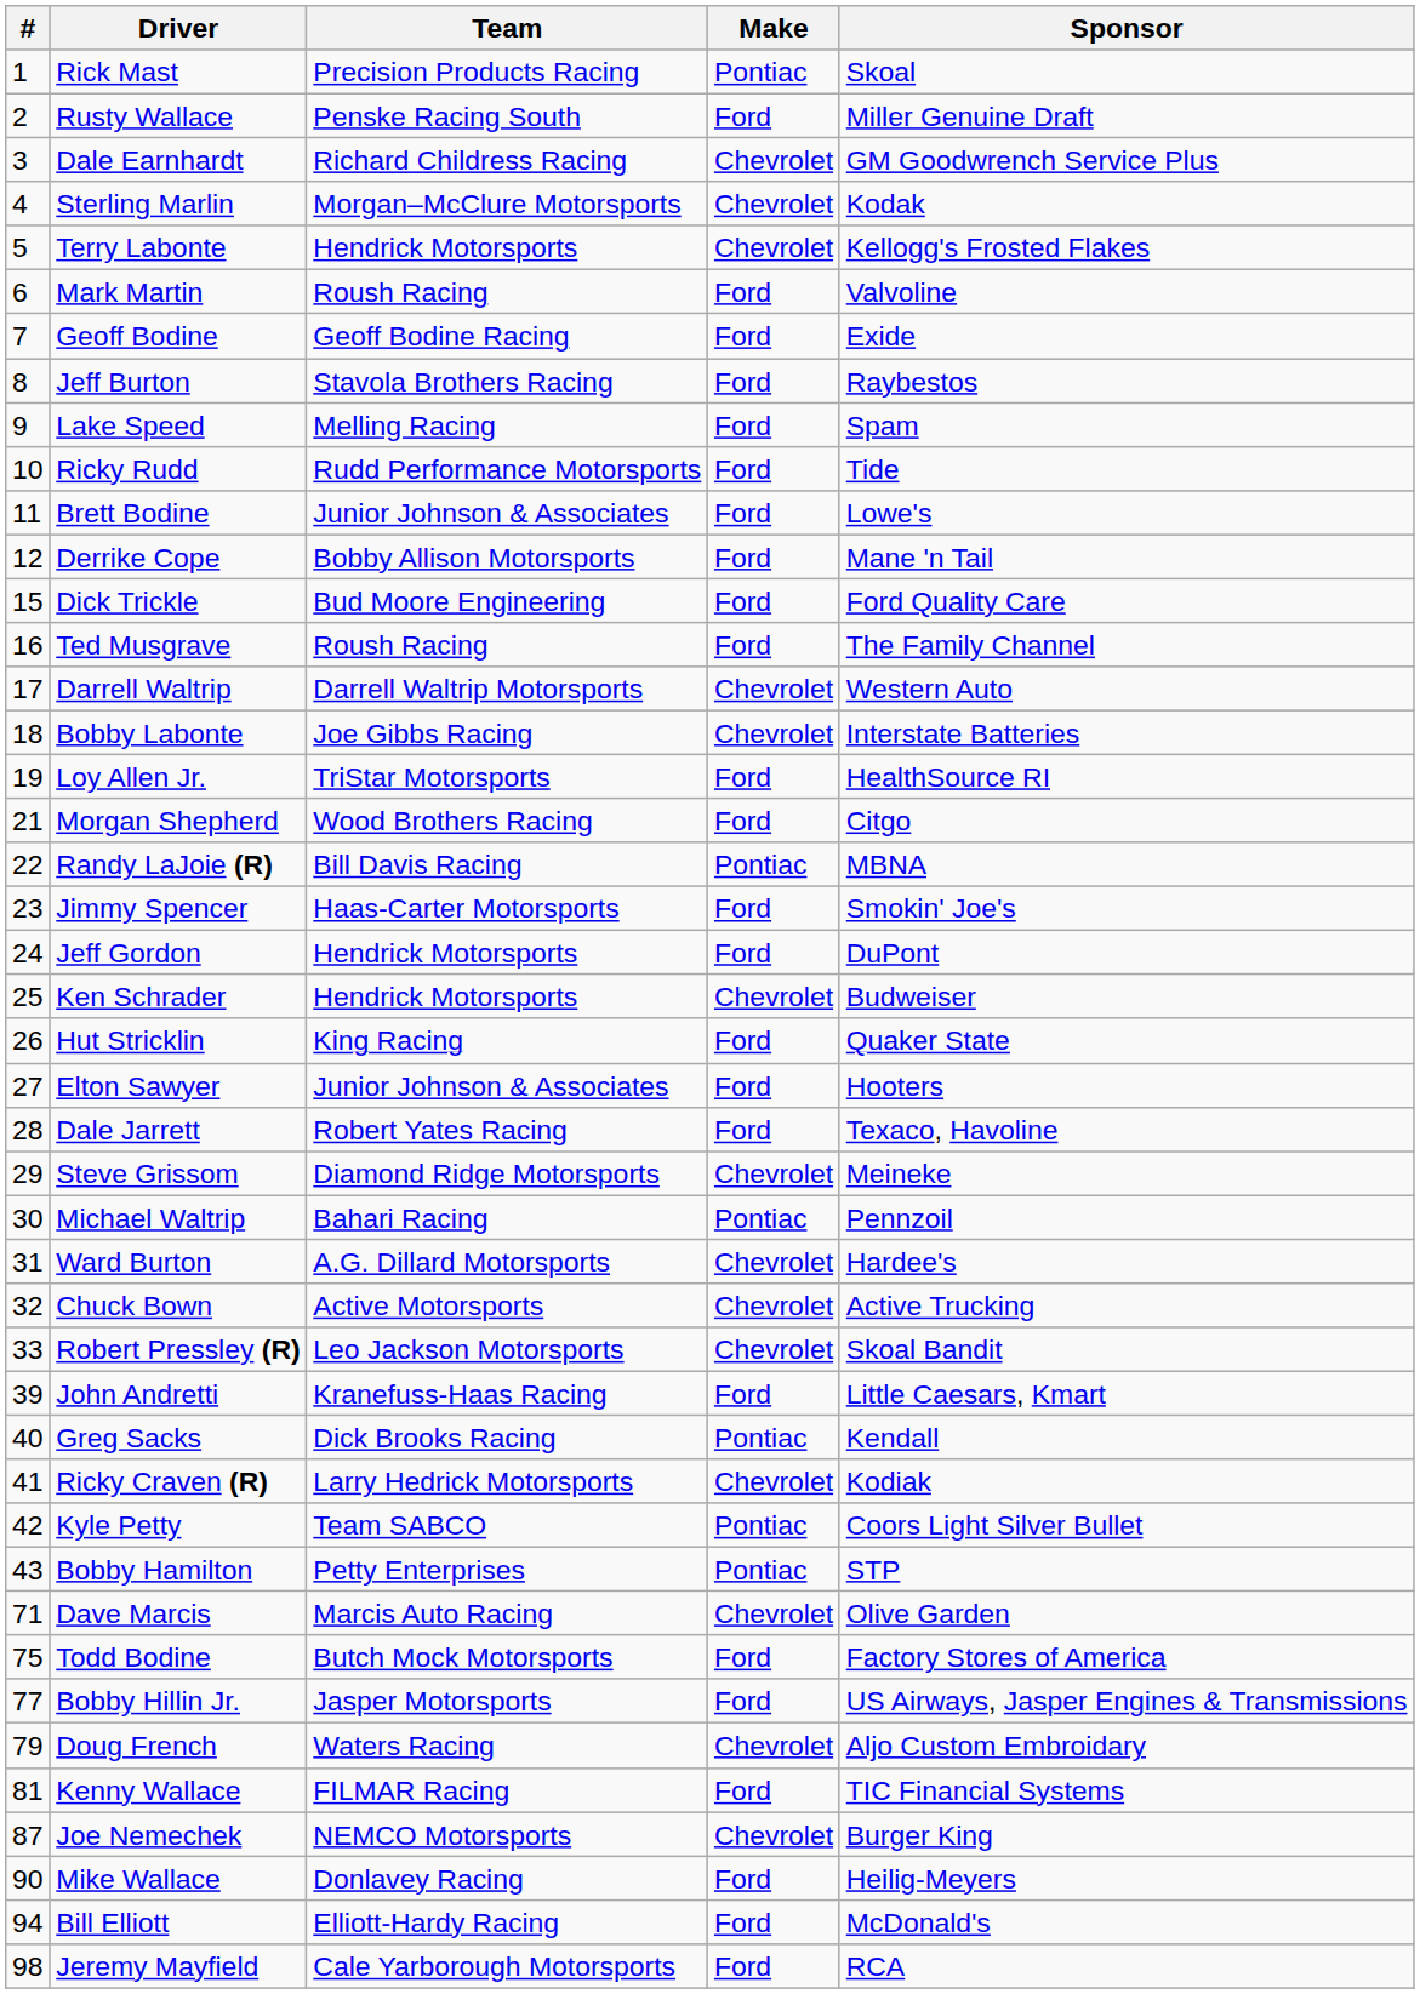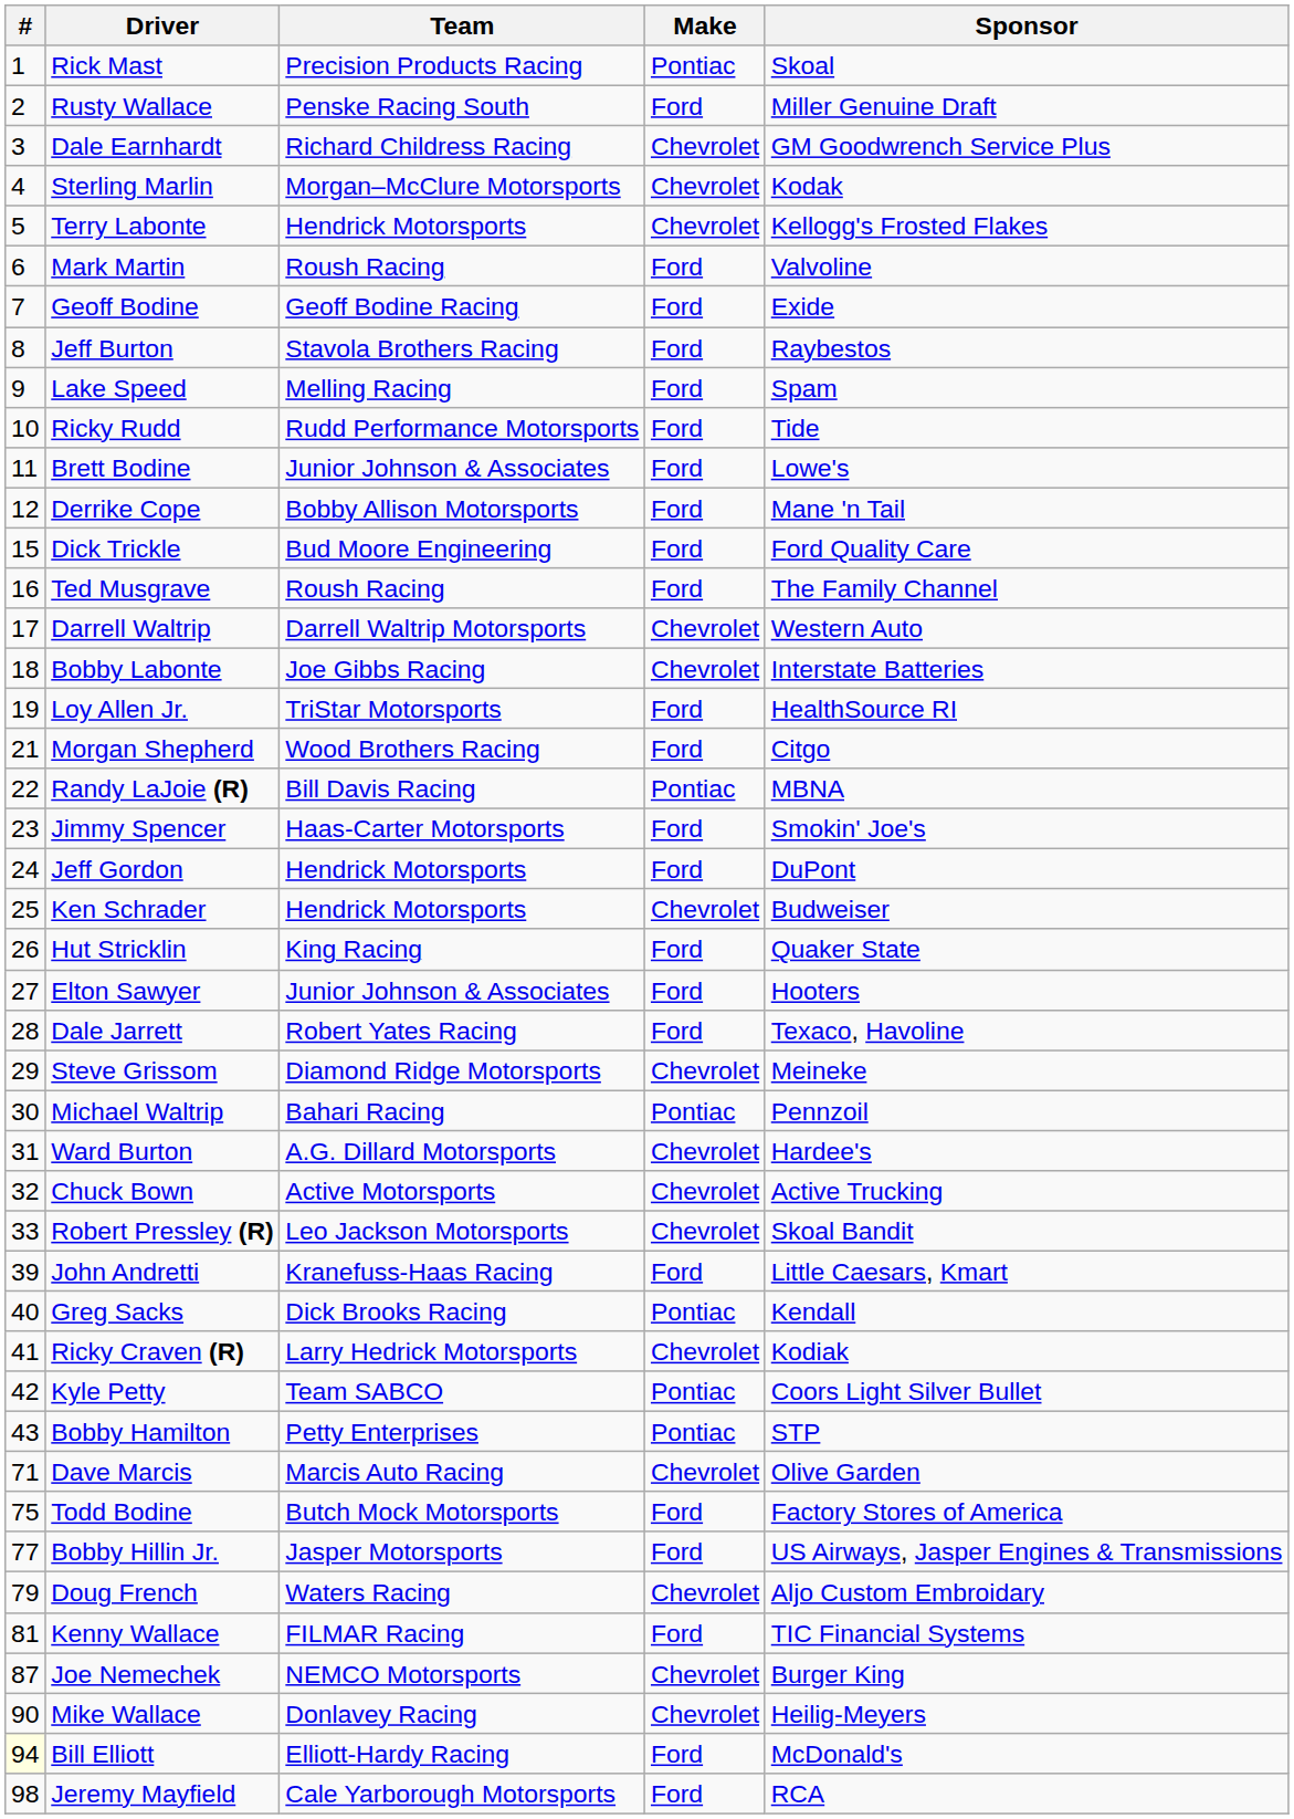 <table class="wikitable" style="font-size:95%">
 <tr>
 <th>#</th>
 <th>Driver</th>
 <th>Team</th>
 <th>Make</th>
 <th>Sponsor</th>
 </tr>
 <tr>
 <td>1</td>
 <td><a href='#'>Rick Mast</a></td>
 <td><a href='#'>Precision Products Racing</a></td>
 <td><a href='#'>Pontiac</a></td>
 <td><a href='#'>Skoal</a></td>
 </tr>
 <tr>
 <td>2</td>
 <td><a href='#'>Rusty Wallace</a></td>
 <td><a href='#'>Penske Racing South</a></td>
 <td><a href='#'>Ford</a></td>
 <td><a href='#'>Miller Genuine Draft</a></td>
 </tr>
 <tr>
 <td>3</td>
 <td><a href='#'>Dale Earnhardt</a></td>
 <td><a href='#'>Richard Childress Racing</a></td>
 <td><a href='#'>Chevrolet</a></td>
 <td><a href='#'>GM Goodwrench Service Plus</a></td>
 </tr>
 <tr>
 <td>4</td>
 <td><a href='#'>Sterling Marlin</a></td>
 <td><a href='#'>Morgan–McClure Motorsports</a></td>
 <td><a href='#'>Chevrolet</a></td>
 <td><a href='#'>Kodak</a></td>
 </tr>
 <tr>
 <td>5</td>
 <td><a href='#'>Terry Labonte</a></td>
 <td><a href='#'>Hendrick Motorsports</a></td>
 <td><a href='#'>Chevrolet</a></td>
 <td><a href='#'>Kellogg's Frosted Flakes</a></td>
 </tr>
 <tr>
 <td>6</td>
 <td><a href='#'>Mark Martin</a></td>
 <td><a href='#'>Roush Racing</a></td>
 <td><a href='#'>Ford</a></td>
 <td><a href='#'>Valvoline</a></td>
 </tr>
 <tr>
 <td>7</td>
 <td><a href='#'>Geoff Bodine</a></td>
 <td><a href='#'>Geoff Bodine Racing</a></td>
 <td><a href='#'>Ford</a></td>
 <td><a href='#'>Exide</a></td>
 </tr>
 <tr>
 <td>8</td>
 <td><a href='#'>Jeff Burton</a></td>
 <td><a href='#'>Stavola Brothers Racing</a></td>
 <td><a href='#'>Ford</a></td>
 <td><a href='#'>Raybestos</a></td>
 </tr>
 <tr>
 <td>9</td>
 <td><a href='#'>Lake Speed</a></td>
 <td><a href='#'>Melling Racing</a></td>
 <td><a href='#'>Ford</a></td>
 <td><a href='#'>Spam</a></td>
 </tr>
 <tr>
 <td>10</td>
 <td><a href='#'>Ricky Rudd</a></td>
 <td><a href='#'>Rudd Performance Motorsports</a></td>
 <td><a href='#'>Ford</a></td>
 <td><a href='#'>Tide</a></td>
 </tr>
 <tr>
 <td>11</td>
 <td><a href='#'>Brett Bodine</a></td>
 <td><a href='#'>Junior Johnson & Associates</a></td>
 <td><a href='#'>Ford</a></td>
 <td><a href='#'>Lowe's</a></td>
 </tr>
 <tr>
 <td>12</td>
 <td><a href='#'>Derrike Cope</a></td>
 <td><a href='#'>Bobby Allison Motorsports</a></td>
 <td><a href='#'>Ford</a></td>
 <td><a href='#'>Mane 'n Tail</a></td>
 </tr>
 <tr>
 <td>15</td>
 <td><a href='#'>Dick Trickle</a></td>
 <td><a href='#'>Bud Moore Engineering</a></td>
 <td><a href='#'>Ford</a></td>
 <td><a href='#'>Ford Quality Care</a></td>
 </tr>
 <tr>
 <td>16</td>
 <td><a href='#'>Ted Musgrave</a></td>
 <td><a href='#'>Roush Racing</a></td>
 <td><a href='#'>Ford</a></td>
 <td><a href='#'>The Family Channel</a></td>
 </tr>
 <tr>
 <td>17</td>
 <td><a href='#'>Darrell Waltrip</a></td>
 <td><a href='#'>Darrell Waltrip Motorsports</a></td>
 <td><a href='#'>Chevrolet</a></td>
 <td><a href='#'>Western Auto</a></td>
 </tr>
 <tr>
 <td>18</td>
 <td><a href='#'>Bobby Labonte</a></td>
 <td><a href='#'>Joe Gibbs Racing</a></td>
 <td><a href='#'>Chevrolet</a></td>
 <td><a href='#'>Interstate Batteries</a></td>
 </tr>
 <tr>
 <td>19</td>
 <td><a href='#'>Loy Allen Jr.</a></td>
 <td><a href='#'>TriStar Motorsports</a></td>
 <td><a href='#'>Ford</a></td>
 <td><a href='#'>HealthSource RI</a></td>
 </tr>
 <tr>
 <td>21</td>
 <td><a href='#'>Morgan Shepherd</a></td>
 <td><a href='#'>Wood Brothers Racing</a></td>
 <td><a href='#'>Ford</a></td>
 <td><a href='#'>Citgo</a></td>
 </tr>
 <tr>
 <td>22</td>
 <td><a href='#'>Randy LaJoie</a> <strong>(R)</strong></td>
 <td><a href='#'>Bill Davis Racing</a></td>
 <td><a href='#'>Pontiac</a></td>
 <td><a href='#'>MBNA</a></td>
 </tr>
 <tr>
 <td>23</td>
 <td><a href='#'>Jimmy Spencer</a></td>
 <td><a href='#'>Haas-Carter Motorsports</a></td>
 <td><a href='#'>Ford</a></td>
 <td><a href='#'>Smokin' Joe's</a></td>
 </tr>
 <tr>
 <td>24</td>
 <td><a href='#'>Jeff Gordon</a></td>
 <td><a href='#'>Hendrick Motorsports</a></td>
 <td><a href='#'>Ford</a></td>
 <td><a href='#'>DuPont</a></td>
 </tr>
 <tr>
 <td>25</td>
 <td><a href='#'>Ken Schrader</a></td>
 <td><a href='#'>Hendrick Motorsports</a></td>
 <td><a href='#'>Chevrolet</a></td>
 <td><a href='#'>Budweiser</a></td>
 </tr>
 <tr>
 <td>26</td>
 <td><a href='#'>Hut Stricklin</a></td>
 <td><a href='#'>King Racing</a></td>
 <td><a href='#'>Ford</a></td>
 <td><a href='#'>Quaker State</a></td>
 </tr>
 <tr>
 <td>27</td>
 <td><a href='#'>Elton Sawyer</a></td>
 <td><a href='#'>Junior Johnson & Associates</a></td>
 <td><a href='#'>Ford</a></td>
 <td><a href='#'>Hooters</a></td>
 </tr>
 <tr>
 <td>28</td>
 <td><a href='#'>Dale Jarrett</a></td>
 <td><a href='#'>Robert Yates Racing</a></td>
 <td><a href='#'>Ford</a></td>
 <td><a href='#'>Texaco</a>, <a href='#'>Havoline</a></td>
 </tr>
 <tr>
 <td>29</td>
 <td><a href='#'>Steve Grissom</a></td>
 <td><a href='#'>Diamond Ridge Motorsports</a></td>
 <td><a href='#'>Chevrolet</a></td>
 <td><a href='#'>Meineke</a></td>
 </tr>
 <tr>
 <td>30</td>
 <td><a href='#'>Michael Waltrip</a></td>
 <td><a href='#'>Bahari Racing</a></td>
 <td><a href='#'>Pontiac</a></td>
 <td><a href='#'>Pennzoil</a></td>
 </tr>
 <tr>
 <td>31</td>
 <td><a href='#'>Ward Burton</a></td>
 <td><a href='#'>A.G. Dillard Motorsports</a></td>
 <td><a href='#'>Chevrolet</a></td>
 <td><a href='#'>Hardee's</a></td>
 </tr>
 <tr>
 <td>32</td>
 <td><a href='#'>Chuck Bown</a></td>
 <td><a href='#'>Active Motorsports</a></td>
 <td><a href='#'>Chevrolet</a></td>
 <td><a href='#'>Active Trucking</a></td>
 </tr>
 <tr>
 <td>33</td>
 <td><a href='#'>Robert Pressley</a> <strong>(R)</strong></td>
 <td><a href='#'>Leo Jackson Motorsports</a></td>
 <td><a href='#'>Chevrolet</a></td>
 <td><a href='#'>Skoal Bandit</a></td>
 </tr>
 <tr>
 <td>39</td>
 <td><a href='#'>John Andretti</a></td>
 <td><a href='#'>Kranefuss-Haas Racing</a></td>
 <td><a href='#'>Ford</a></td>
 <td><a href='#'>Little Caesars</a>, <a href='#'>Kmart</a></td>
 </tr>
 <tr>
 <td>40</td>
 <td><a href='#'>Greg Sacks</a></td>
 <td><a href='#'>Dick Brooks Racing</a></td>
 <td><a href='#'>Pontiac</a></td>
 <td><a href='#'>Kendall</a></td>
 </tr>
 <tr>
 <td>41</td>
 <td><a href='#'>Ricky Craven</a> <strong>(R)</strong></td>
 <td><a href='#'>Larry Hedrick Motorsports</a></td>
 <td><a href='#'>Chevrolet</a></td>
 <td><a href='#'>Kodiak</a></td>
 </tr>
 <tr>
 <td>42</td>
 <td><a href='#'>Kyle Petty</a></td>
 <td><a href='#'>Team SABCO</a></td>
 <td><a href='#'>Pontiac</a></td>
 <td><a href='#'>Coors Light Silver Bullet</a></td>
 </tr>
 <tr>
 <td>43</td>
 <td><a href='#'>Bobby Hamilton</a></td>
 <td><a href='#'>Petty Enterprises</a></td>
 <td><a href='#'>Pontiac</a></td>
 <td><a href='#'>STP</a></td>
 </tr>
 <tr>
 <td>71</td>
 <td><a href='#'>Dave Marcis</a></td>
 <td><a href='#'>Marcis Auto Racing</a></td>
 <td><a href='#'>Chevrolet</a></td>
 <td><a href='#'>Olive Garden</a></td>
 </tr>
 <tr>
 <td>75</td>
 <td><a href='#'>Todd Bodine</a></td>
 <td><a href='#'>Butch Mock Motorsports</a></td>
 <td><a href='#'>Ford</a></td>
 <td><a href='#'>Factory Stores of America</a></td>
 </tr>
 <tr>
 <td>77</td>
 <td><a href='#'>Bobby Hillin Jr.</a></td>
 <td><a href='#'>Jasper Motorsports</a></td>
 <td><a href='#'>Ford</a></td>
 <td><a href='#'>US Airways</a>, <a href='#'>Jasper Engines & Transmissions</a></td>
 </tr>
 <tr>
 <td>79</td>
 <td><a href='#'>Doug French</a></td>
 <td><a href='#'>Waters Racing</a></td>
 <td><a href='#'>Chevrolet</a></td>
 <td><a href='#'>Aljo Custom Embroidary</a></td>
 </tr>
 <tr>
 <td>81</td>
 <td><a href='#'>Kenny Wallace</a></td>
 <td><a href='#'>FILMAR Racing</a></td>
 <td><a href='#'>Ford</a></td>
 <td><a href='#'>TIC Financial Systems</a></td>
 </tr>
 <tr>
 <td>87</td>
 <td><a href='#'>Joe Nemechek</a></td>
 <td><a href='#'>NEMCO Motorsports</a></td>
 <td><a href='#'>Chevrolet</a></td>
 <td><a href='#'>Burger King</a></td>
 </tr>
 <tr>
 <td>90</td>
 <td><a href='#'>Mike Wallace</a></td>
 <td><a href='#'>Donlavey Racing</a></td>
-<td><a href='#'>Ford</a></td>
+<td><a href='#'>Chevrolet</a></td>
 <td><a href='#'>Heilig-Meyers</a></td>
 </tr>
 <tr>
-<td>94</td>
+<td style="background: lightyellow;">94</td>
 <td><a href='#'>Bill Elliott</a></td>
 <td><a href='#'>Elliott-Hardy Racing</a></td>
 <td><a href='#'>Ford</a></td>
 <td><a href='#'>McDonald's</a></td>
 </tr>
 <tr>
 <td>98</td>
 <td><a href='#'>Jeremy Mayfield</a></td>
 <td><a href='#'>Cale Yarborough Motorsports</a></td>
 <td><a href='#'>Ford</a></td>
 <td><a href='#'>RCA</a></td>
 </tr>
 </table>
